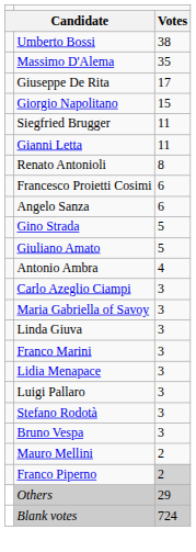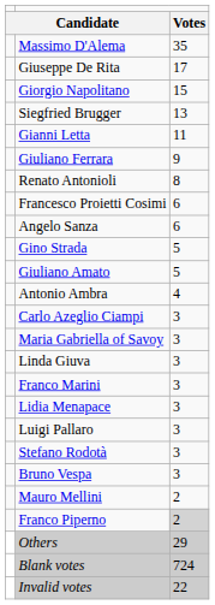 <table class="wikitable" style="font-size: align=left">
 <tr>
 <td></td>
 </tr>
 <tr>
 <th colspan=2>Candidate</th>
 <th>Votes</th>
-</tr>
-<tr>
-<td bgcolor=> </td>
-<td><a href='#'>Umberto Bossi</a></td>
-<td>38</td>
 </tr>
 <tr>
 <td bgcolor=> </td>
 <td><a href='#'>Massimo D'Alema</a></td>
 <td>35</td>
 </tr>
 <tr>
 <td bgcolor=> </td>
 <td>Giuseppe De Rita</td>
 <td>17</td>
 </tr>
 <tr>
 <td bgcolor=> </td>
 <td><a href='#'>Giorgio Napolitano</a></td>
 <td>15</td>
 </tr>
 <tr>
 <td bgcolor=> </td>
 <td>Siegfried Brugger</td>
-<td>11</td>
+<td>13</td>
 </tr>
 <tr>
 <td bgcolor=> </td>
 <td><a href='#'>Gianni Letta</a></td>
 <td>11</td>
+</tr>
+<tr>
+<td bgcolor=> </td>
+<td><a href='#'>Giuliano Ferrara</a></td>
+<td>9</td>
 </tr>
 <tr>
 <td bgcolor=> </td>
 <td>Renato Antonioli</td>
 <td>8</td>
 </tr>
 <tr>
 <td bgcolor=> </td>
 <td>Francesco Proietti Cosimi</td>
 <td>6</td>
 </tr>
 <tr>
 <td bgcolor=> </td>
 <td>Angelo Sanza</td>
 <td>6</td>
 </tr>
 <tr>
 <td bgcolor=> </td>
 <td><a href='#'>Gino Strada</a></td>
 <td>5</td>
 </tr>
 <tr>
 <td bgcolor=> </td>
 <td><a href='#'>Giuliano Amato</a></td>
 <td>5</td>
 </tr>
 <tr>
 <td bgcolor=> </td>
 <td>Antonio Ambra</td>
 <td>4</td>
 </tr>
 <tr>
 <td bgcolor=> </td>
 <td><a href='#'>Carlo Azeglio Ciampi</a></td>
 <td>3</td>
 </tr>
 <tr>
 <td bgcolor=> </td>
 <td><a href='#'>Maria Gabriella of Savoy</a></td>
 <td>3</td>
 </tr>
 <tr>
 <td bgcolor=> </td>
 <td>Linda Giuva</td>
 <td>3</td>
 </tr>
 <tr>
 <td bgcolor=> </td>
 <td><a href='#'>Franco Marini</a></td>
 <td>3</td>
 </tr>
 <tr>
 <td bgcolor=> </td>
 <td><a href='#'>Lidia Menapace</a></td>
 <td>3</td>
 </tr>
 <tr>
 <td bgcolor=> </td>
 <td>Luigi Pallaro</td>
 <td>3</td>
 </tr>
 <tr>
 <td bgcolor=> </td>
 <td><a href='#'>Stefano Rodotà</a></td>
 <td>3</td>
 </tr>
 <tr>
 <td bgcolor=> </td>
 <td><a href='#'>Bruno Vespa</a></td>
 <td>3</td>
 </tr>
 <tr>
 <td bgcolor=> </td>
 <td><a href='#'>Mauro Mellini</a></td>
 <td>2</td>
 </tr>
 <tr>
 <td bgcolor=> </td>
 <td><a href='#'>Franco Piperno</a></td>
 <td style="background: lightgrey;">2</td>
 </tr>
 <tr>
 <td bgcolor="white"> </td>
 <td bgcolor=#CCCCCC><em>Others</em></td>
 <td bgcolor=#CCCCCC>29</td>
 </tr>
 <tr>
 <td bgcolor="white"> </td>
 <td bgcolor=#CCCCCC><em>Blank votes</em></td>
 <td bgcolor=#CCCCCC>724</td>
 </tr>
+<tr>
+<td bgcolor="white"> </td>
+<td bgcolor=#CCCCCC><em>Invalid votes</em></td>
+<td bgcolor=#CCCCCC>22</td>
+</tr>
 </table>
